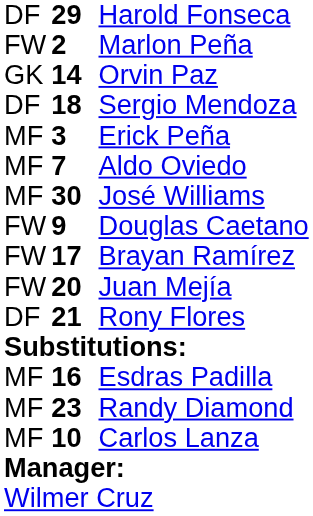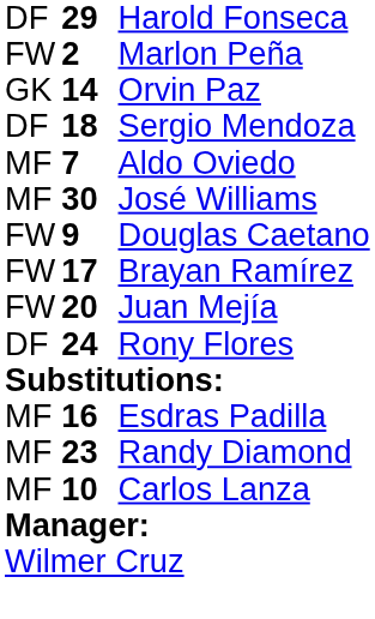 <table style = "font-size: 90%" cellspacing = "0" cellpadding = "0">
 <tr>
 <td colspan = 4></td>
 </tr>
 <tr>
 <th style="width:25px;"></th>
 <th style="width:25px;"></th>
 </tr>
 <tr>
 <td>DF</td>
 <td><strong>29</strong></td>
 <td> <a href='#'>Harold Fonseca</a></td>
 </tr>
 <tr>
 <td>FW</td>
 <td><strong>2</strong></td>
 <td> <a href='#'>Marlon Peña</a></td>
 </tr>
 <tr>
 <td>GK</td>
 <td><strong>14</strong></td>
 <td> <a href='#'>Orvin Paz</a></td>
 <td></td>
 <td></td>
 </tr>
 <tr>
 <td>DF</td>
 <td><strong>18</strong></td>
 <td> <a href='#'>Sergio Mendoza</a></td>
 </tr>
 <tr>
 <td>MF</td>
-<td><strong>3</strong></td>
-<td> <a href='#'>Erick Peña</a></td>
-<td></td>
-<td></td>
-</tr>
-<tr>
-<td>MF</td>
 <td><strong>7</strong></td>
 <td> <a href='#'>Aldo Oviedo</a></td>
 </tr>
 <tr>
 <td>MF</td>
 <td><strong>30</strong></td>
 <td> <a href='#'>José Williams</a></td>
 </tr>
 <tr>
 <td>FW</td>
 <td><strong>9</strong></td>
 <td> <a href='#'>Douglas Caetano</a></td>
 <td></td>
 <td></td>
 </tr>
 <tr>
 <td>FW</td>
 <td><strong>17</strong></td>
 <td> <a href='#'>Brayan Ramírez</a></td>
 </tr>
 <tr>
 <td>FW</td>
 <td><strong>20</strong></td>
 <td> <a href='#'>Juan Mejía</a></td>
 </tr>
 <tr>
 <td>DF</td>
-<td><strong>21</strong></td>
+<td><strong>24</strong></td>
 <td> <a href='#'>Rony Flores</a></td>
 </tr>
 <tr>
 <td colspan = 3><strong>Substitutions:</strong></td>
 </tr>
 <tr>
 <td>MF</td>
 <td><strong>16</strong></td>
 <td> <a href='#'>Esdras Padilla</a></td>
 <td></td>
 <td></td>
 </tr>
 <tr>
 <td>MF</td>
 <td><strong>23</strong></td>
 <td> <a href='#'>Randy Diamond</a></td>
 <td></td>
 <td></td>
 </tr>
 <tr>
 <td>MF</td>
 <td><strong>10</strong></td>
 <td> <a href='#'>Carlos Lanza</a></td>
 <td></td>
 <td></td>
 </tr>
 <tr>
 <td colspan = 3><strong>Manager:</strong></td>
 </tr>
 <tr>
 <td colspan = 3> <a href='#'>Wilmer Cruz</a></td>
 </tr>
 </table>
